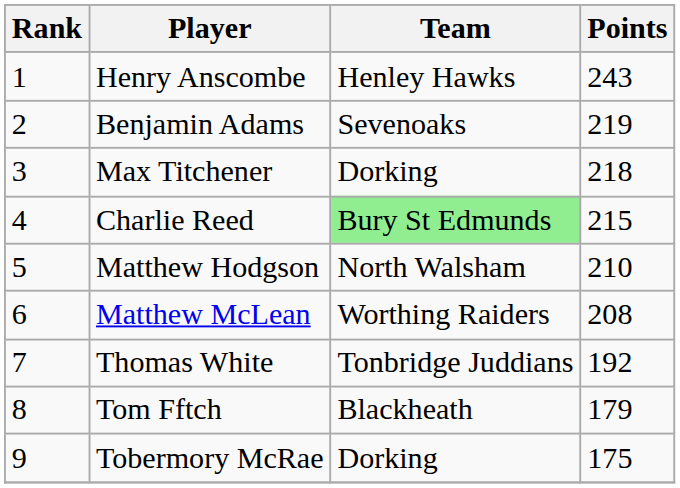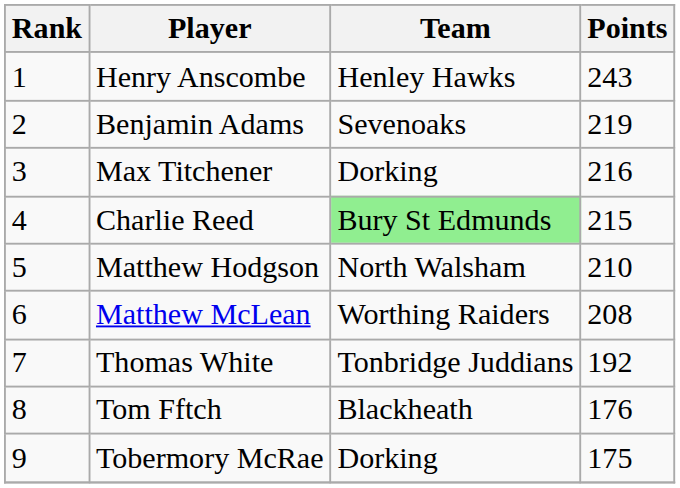 <table class="wikitable">
 <tr>
 <th>Rank</th>
 <th>Player</th>
 <th>Team</th>
 <th>Points</th>
 </tr>
 <tr>
 <td>1</td>
 <td>Henry Anscombe</td>
 <td>Henley Hawks</td>
 <td>243</td>
 </tr>
 <tr>
 <td>2</td>
 <td>Benjamin Adams</td>
 <td>Sevenoaks</td>
 <td>219</td>
 </tr>
 <tr>
 <td>3</td>
 <td>Max Titchener</td>
 <td>Dorking</td>
-<td>218</td>
+<td>216</td>
 </tr>
 <tr>
 <td>4</td>
 <td>Charlie Reed</td>
 <td style="background: lightgreen;">Bury St Edmunds</td>
 <td>215</td>
 </tr>
 <tr>
 <td>5</td>
 <td>Matthew Hodgson</td>
 <td>North Walsham</td>
 <td>210</td>
 </tr>
 <tr>
 <td>6</td>
 <td><a href='#'>Matthew McLean</a></td>
 <td>Worthing Raiders</td>
 <td>208</td>
 </tr>
 <tr>
 <td>7</td>
 <td>Thomas White</td>
 <td>Tonbridge Juddians</td>
 <td>192</td>
 </tr>
 <tr>
 <td>8</td>
 <td>Tom Fftch</td>
 <td>Blackheath</td>
-<td>179</td>
+<td>176</td>
 </tr>
 <tr>
 <td>9</td>
 <td>Tobermory McRae</td>
 <td>Dorking</td>
 <td>175</td>
 </tr>
 <tr>
 </tr>
 </table>
